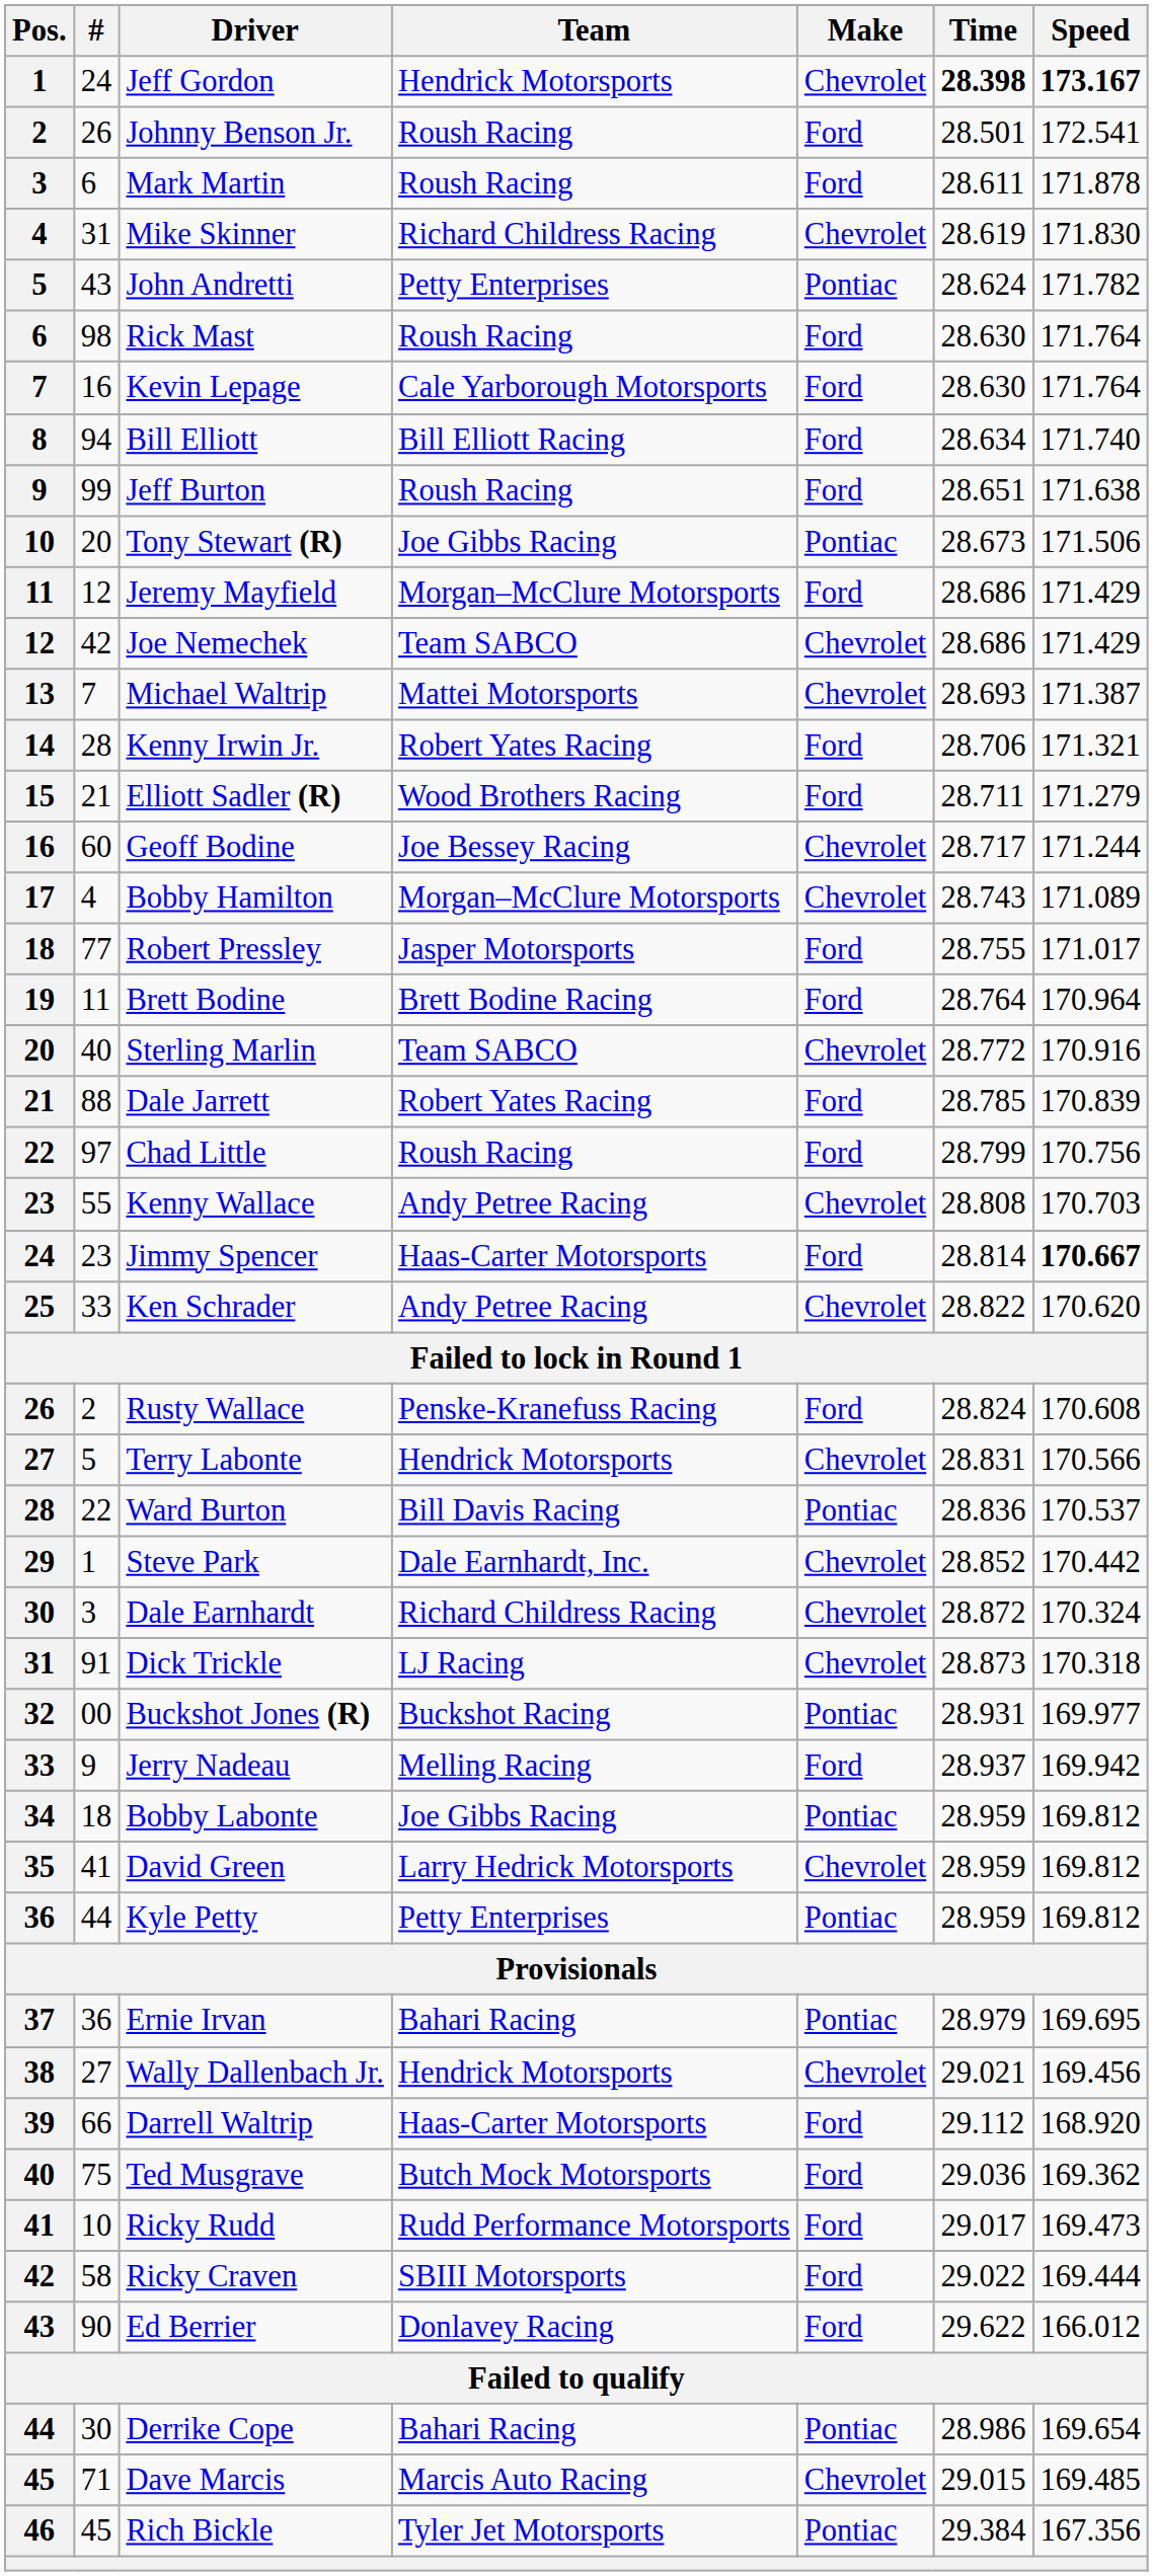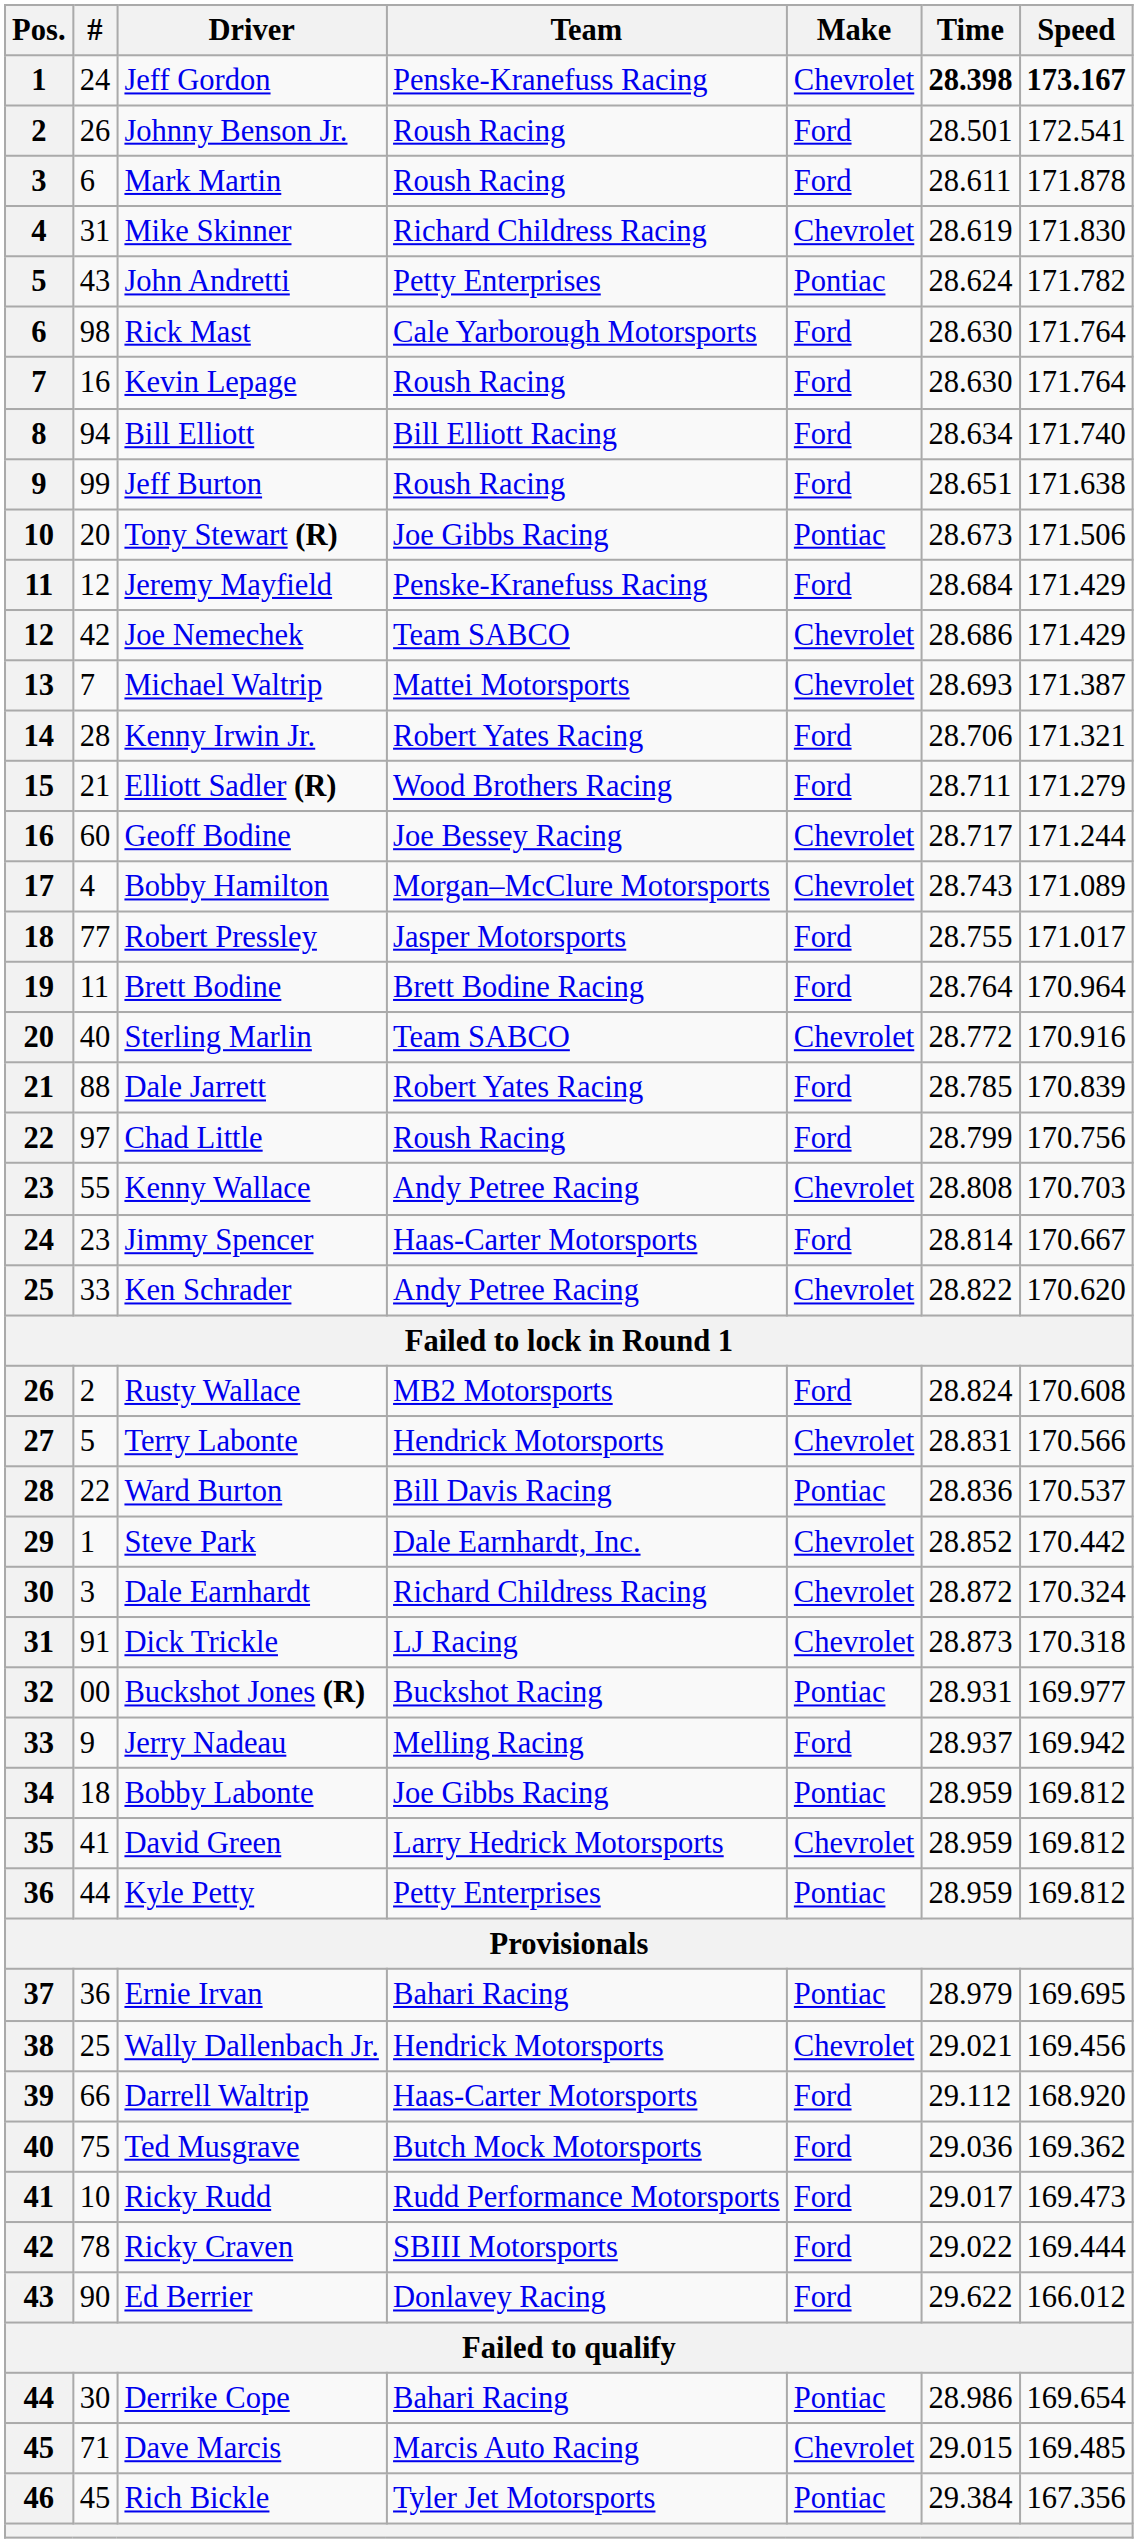 <table class="wikitable" style="font-size:95%">
 <tr>
 <th>Pos.</th>
 <th>#</th>
 <th>Driver</th>
 <th>Team</th>
 <th>Make</th>
 <th>Time</th>
 <th>Speed</th>
 </tr>
 <tr>
 <th>1</th>
 <td>24</td>
 <td><a href='#'>Jeff Gordon</a></td>
-<td><a href='#'>Hendrick Motorsports</a></td>
+<td><a href='#'>Penske-Kranefuss Racing</a></td>
 <td><a href='#'>Chevrolet</a></td>
 <td><strong>28.398</strong></td>
 <td><strong>173.167</strong></td>
 </tr>
 <tr>
 <th>2</th>
 <td>26</td>
 <td><a href='#'>Johnny Benson Jr.</a></td>
 <td><a href='#'>Roush Racing</a></td>
 <td><a href='#'>Ford</a></td>
 <td>28.501</td>
 <td>172.541</td>
 </tr>
 <tr>
 <th>3</th>
 <td>6</td>
 <td><a href='#'>Mark Martin</a></td>
 <td><a href='#'>Roush Racing</a></td>
 <td><a href='#'>Ford</a></td>
 <td>28.611</td>
 <td>171.878</td>
 </tr>
 <tr>
 <th>4</th>
 <td>31</td>
 <td><a href='#'>Mike Skinner</a></td>
 <td><a href='#'>Richard Childress Racing</a></td>
 <td><a href='#'>Chevrolet</a></td>
 <td>28.619</td>
 <td>171.830</td>
 </tr>
 <tr>
 <th>5</th>
 <td>43</td>
 <td><a href='#'>John Andretti</a></td>
 <td><a href='#'>Petty Enterprises</a></td>
 <td><a href='#'>Pontiac</a></td>
 <td>28.624</td>
 <td>171.782</td>
 </tr>
 <tr>
 <th>6</th>
 <td>98</td>
 <td><a href='#'>Rick Mast</a></td>
-<td><a href='#'>Roush Racing</a></td>
+<td><a href='#'>Cale Yarborough Motorsports</a></td>
 <td><a href='#'>Ford</a></td>
 <td>28.630</td>
 <td>171.764</td>
 </tr>
 <tr>
 <th>7</th>
 <td>16</td>
 <td><a href='#'>Kevin Lepage</a></td>
-<td><a href='#'>Cale Yarborough Motorsports</a></td>
+<td><a href='#'>Roush Racing</a></td>
 <td><a href='#'>Ford</a></td>
 <td>28.630</td>
 <td>171.764</td>
 </tr>
 <tr>
 <th>8</th>
 <td>94</td>
 <td><a href='#'>Bill Elliott</a></td>
 <td><a href='#'>Bill Elliott Racing</a></td>
 <td><a href='#'>Ford</a></td>
 <td>28.634</td>
 <td>171.740</td>
 </tr>
 <tr>
 <th>9</th>
 <td>99</td>
 <td><a href='#'>Jeff Burton</a></td>
 <td><a href='#'>Roush Racing</a></td>
 <td><a href='#'>Ford</a></td>
 <td>28.651</td>
 <td>171.638</td>
 </tr>
 <tr>
 <th>10</th>
 <td>20</td>
 <td><a href='#'>Tony Stewart</a> <strong>(R)</strong></td>
 <td><a href='#'>Joe Gibbs Racing</a></td>
 <td><a href='#'>Pontiac</a></td>
 <td>28.673</td>
 <td>171.506</td>
 </tr>
 <tr>
 <th>11</th>
 <td>12</td>
 <td><a href='#'>Jeremy Mayfield</a></td>
-<td><a href='#'>Morgan–McClure Motorsports</a></td>
+<td><a href='#'>Penske-Kranefuss Racing</a></td>
 <td><a href='#'>Ford</a></td>
-<td>28.686</td>
+<td>28.684</td>
 <td>171.429</td>
 </tr>
 <tr>
 <th>12</th>
 <td>42</td>
 <td><a href='#'>Joe Nemechek</a></td>
 <td><a href='#'>Team SABCO</a></td>
 <td><a href='#'>Chevrolet</a></td>
 <td>28.686</td>
 <td>171.429</td>
 </tr>
 <tr>
 <th>13</th>
 <td>7</td>
 <td><a href='#'>Michael Waltrip</a></td>
 <td><a href='#'>Mattei Motorsports</a></td>
 <td><a href='#'>Chevrolet</a></td>
 <td>28.693</td>
 <td>171.387</td>
 </tr>
 <tr>
 <th>14</th>
 <td>28</td>
 <td><a href='#'>Kenny Irwin Jr.</a></td>
 <td><a href='#'>Robert Yates Racing</a></td>
 <td><a href='#'>Ford</a></td>
 <td>28.706</td>
 <td>171.321</td>
 </tr>
 <tr>
 <th>15</th>
 <td>21</td>
 <td><a href='#'>Elliott Sadler</a> <strong>(R)</strong></td>
 <td><a href='#'>Wood Brothers Racing</a></td>
 <td><a href='#'>Ford</a></td>
 <td>28.711</td>
 <td>171.279</td>
 </tr>
 <tr>
 <th>16</th>
 <td>60</td>
 <td><a href='#'>Geoff Bodine</a></td>
 <td><a href='#'>Joe Bessey Racing</a></td>
 <td><a href='#'>Chevrolet</a></td>
 <td>28.717</td>
 <td>171.244</td>
 </tr>
 <tr>
 <th>17</th>
 <td>4</td>
 <td><a href='#'>Bobby Hamilton</a></td>
 <td><a href='#'>Morgan–McClure Motorsports</a></td>
 <td><a href='#'>Chevrolet</a></td>
 <td>28.743</td>
 <td>171.089</td>
 </tr>
 <tr>
 <th>18</th>
 <td>77</td>
 <td><a href='#'>Robert Pressley</a></td>
 <td><a href='#'>Jasper Motorsports</a></td>
 <td><a href='#'>Ford</a></td>
 <td>28.755</td>
 <td>171.017</td>
 </tr>
 <tr>
 <th>19</th>
 <td>11</td>
 <td><a href='#'>Brett Bodine</a></td>
 <td><a href='#'>Brett Bodine Racing</a></td>
 <td><a href='#'>Ford</a></td>
 <td>28.764</td>
 <td>170.964</td>
 </tr>
 <tr>
 <th>20</th>
 <td>40</td>
 <td><a href='#'>Sterling Marlin</a></td>
 <td><a href='#'>Team SABCO</a></td>
 <td><a href='#'>Chevrolet</a></td>
 <td>28.772</td>
 <td>170.916</td>
 </tr>
 <tr>
 <th>21</th>
 <td>88</td>
 <td><a href='#'>Dale Jarrett</a></td>
 <td><a href='#'>Robert Yates Racing</a></td>
 <td><a href='#'>Ford</a></td>
 <td>28.785</td>
 <td>170.839</td>
 </tr>
 <tr>
 <th>22</th>
 <td>97</td>
 <td><a href='#'>Chad Little</a></td>
 <td><a href='#'>Roush Racing</a></td>
 <td><a href='#'>Ford</a></td>
 <td>28.799</td>
 <td>170.756</td>
 </tr>
 <tr>
 <th>23</th>
 <td>55</td>
 <td><a href='#'>Kenny Wallace</a></td>
 <td><a href='#'>Andy Petree Racing</a></td>
 <td><a href='#'>Chevrolet</a></td>
 <td>28.808</td>
 <td>170.703</td>
 </tr>
 <tr>
 <th>24</th>
 <td>23</td>
 <td><a href='#'>Jimmy Spencer</a></td>
 <td><a href='#'>Haas-Carter Motorsports</a></td>
 <td><a href='#'>Ford</a></td>
 <td>28.814</td>
-<td><strong>170.667</strong></td>
+<td>170.667</td>
 </tr>
 <tr>
 <th>25</th>
 <td>33</td>
 <td><a href='#'>Ken Schrader</a></td>
 <td><a href='#'>Andy Petree Racing</a></td>
 <td><a href='#'>Chevrolet</a></td>
 <td>28.822</td>
 <td>170.620</td>
 </tr>
 <tr>
 <th colspan="7">Failed to lock in Round 1</th>
 </tr>
 <tr>
 <th>26</th>
 <td>2</td>
 <td><a href='#'>Rusty Wallace</a></td>
-<td><a href='#'>Penske-Kranefuss Racing</a></td>
+<td><a href='#'>MB2 Motorsports</a></td>
 <td><a href='#'>Ford</a></td>
 <td>28.824</td>
 <td>170.608</td>
 </tr>
 <tr>
 <th>27</th>
 <td>5</td>
 <td><a href='#'>Terry Labonte</a></td>
 <td><a href='#'>Hendrick Motorsports</a></td>
 <td><a href='#'>Chevrolet</a></td>
 <td>28.831</td>
 <td>170.566</td>
 </tr>
 <tr>
 <th>28</th>
 <td>22</td>
 <td><a href='#'>Ward Burton</a></td>
 <td><a href='#'>Bill Davis Racing</a></td>
 <td><a href='#'>Pontiac</a></td>
 <td>28.836</td>
 <td>170.537</td>
 </tr>
 <tr>
 <th>29</th>
 <td>1</td>
 <td><a href='#'>Steve Park</a></td>
 <td><a href='#'>Dale Earnhardt, Inc.</a></td>
 <td><a href='#'>Chevrolet</a></td>
 <td>28.852</td>
 <td>170.442</td>
 </tr>
 <tr>
 <th>30</th>
 <td>3</td>
 <td><a href='#'>Dale Earnhardt</a></td>
 <td><a href='#'>Richard Childress Racing</a></td>
 <td><a href='#'>Chevrolet</a></td>
 <td>28.872</td>
 <td>170.324</td>
 </tr>
 <tr>
 <th>31</th>
 <td>91</td>
 <td><a href='#'>Dick Trickle</a></td>
 <td><a href='#'>LJ Racing</a></td>
 <td><a href='#'>Chevrolet</a></td>
 <td>28.873</td>
 <td>170.318</td>
 </tr>
 <tr>
 <th>32</th>
 <td>00</td>
 <td><a href='#'>Buckshot Jones</a> <strong>(R)</strong></td>
 <td><a href='#'>Buckshot Racing</a></td>
 <td><a href='#'>Pontiac</a></td>
 <td>28.931</td>
 <td>169.977</td>
 </tr>
 <tr>
 <th>33</th>
 <td>9</td>
 <td><a href='#'>Jerry Nadeau</a></td>
 <td><a href='#'>Melling Racing</a></td>
 <td><a href='#'>Ford</a></td>
 <td>28.937</td>
 <td>169.942</td>
 </tr>
 <tr>
 <th>34</th>
 <td>18</td>
 <td><a href='#'>Bobby Labonte</a></td>
 <td><a href='#'>Joe Gibbs Racing</a></td>
 <td><a href='#'>Pontiac</a></td>
 <td>28.959</td>
 <td>169.812</td>
 </tr>
 <tr>
 <th>35</th>
 <td>41</td>
 <td><a href='#'>David Green</a></td>
 <td><a href='#'>Larry Hedrick Motorsports</a></td>
 <td><a href='#'>Chevrolet</a></td>
 <td>28.959</td>
 <td>169.812</td>
 </tr>
 <tr>
 <th>36</th>
 <td>44</td>
 <td><a href='#'>Kyle Petty</a></td>
 <td><a href='#'>Petty Enterprises</a></td>
 <td><a href='#'>Pontiac</a></td>
 <td>28.959</td>
 <td>169.812</td>
 </tr>
 <tr>
 <th colspan="7">Provisionals</th>
 </tr>
 <tr>
 <th>37</th>
 <td>36</td>
 <td><a href='#'>Ernie Irvan</a></td>
 <td><a href='#'>Bahari Racing</a></td>
 <td><a href='#'>Pontiac</a></td>
 <td>28.979</td>
 <td>169.695</td>
 </tr>
 <tr>
 <th>38</th>
-<td>27</td>
+<td>25</td>
 <td><a href='#'>Wally Dallenbach Jr.</a></td>
 <td><a href='#'>Hendrick Motorsports</a></td>
 <td><a href='#'>Chevrolet</a></td>
 <td>29.021</td>
 <td>169.456</td>
 </tr>
 <tr>
 <th>39</th>
 <td>66</td>
 <td><a href='#'>Darrell Waltrip</a></td>
 <td><a href='#'>Haas-Carter Motorsports</a></td>
 <td><a href='#'>Ford</a></td>
 <td>29.112</td>
 <td>168.920</td>
 </tr>
 <tr>
 <th>40</th>
 <td>75</td>
 <td><a href='#'>Ted Musgrave</a></td>
 <td><a href='#'>Butch Mock Motorsports</a></td>
 <td><a href='#'>Ford</a></td>
 <td>29.036</td>
 <td>169.362</td>
 </tr>
 <tr>
 <th>41</th>
 <td>10</td>
 <td><a href='#'>Ricky Rudd</a></td>
 <td><a href='#'>Rudd Performance Motorsports</a></td>
 <td><a href='#'>Ford</a></td>
 <td>29.017</td>
 <td>169.473</td>
 </tr>
 <tr>
 <th>42</th>
-<td>58</td>
+<td>78</td>
 <td><a href='#'>Ricky Craven</a></td>
 <td><a href='#'>SBIII Motorsports</a></td>
 <td><a href='#'>Ford</a></td>
 <td>29.022</td>
 <td>169.444</td>
 </tr>
 <tr>
 <th>43</th>
 <td>90</td>
 <td><a href='#'>Ed Berrier</a></td>
 <td><a href='#'>Donlavey Racing</a></td>
 <td><a href='#'>Ford</a></td>
 <td>29.622</td>
 <td>166.012</td>
 </tr>
 <tr>
 <th colspan="7">Failed to qualify</th>
 </tr>
 <tr>
 <th>44</th>
 <td>30</td>
 <td><a href='#'>Derrike Cope</a></td>
 <td><a href='#'>Bahari Racing</a></td>
 <td><a href='#'>Pontiac</a></td>
 <td>28.986</td>
 <td>169.654</td>
 </tr>
 <tr>
 <th>45</th>
 <td>71</td>
 <td><a href='#'>Dave Marcis</a></td>
 <td><a href='#'>Marcis Auto Racing</a></td>
 <td><a href='#'>Chevrolet</a></td>
 <td>29.015</td>
 <td>169.485</td>
 </tr>
 <tr>
 <th>46</th>
 <td>45</td>
 <td><a href='#'>Rich Bickle</a></td>
 <td><a href='#'>Tyler Jet Motorsports</a></td>
 <td><a href='#'>Pontiac</a></td>
 <td>29.384</td>
 <td>167.356</td>
 </tr>
 <tr>
 <th colspan="7"></th>
 </tr>
 </table>
